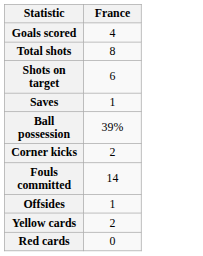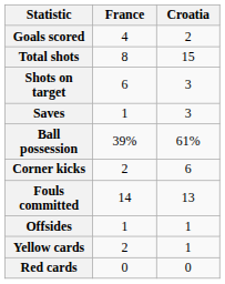 <table class="wikitable plainrowheaders" style="text-align:center">
 <tr>
 <th scope="col" style="width:100px">Statistic</th>
 <th scope="col" style="width:70px">France</th>
+<th scope="col" style="width:70px">Croatia</th>
 </tr>
 <tr>
 <th scope=row>Goals scored</th>
 <td>4</td>
+<td>2</td>
 </tr>
 <tr>
 <th scope=row>Total shots</th>
 <td>8</td>
+<td>15</td>
 </tr>
 <tr>
 <th scope=row>Shots on target</th>
 <td>6</td>
+<td>3</td>
 </tr>
 <tr>
 <th scope=row>Saves</th>
 <td>1</td>
+<td>3</td>
 </tr>
 <tr>
 <th scope=row>Ball possession</th>
 <td>39%</td>
+<td>61%</td>
 </tr>
 <tr>
 <th scope=row>Corner kicks</th>
 <td>2</td>
+<td>6</td>
 </tr>
 <tr>
 <th scope=row>Fouls committed</th>
 <td>14</td>
+<td>13</td>
 </tr>
 <tr>
 <th scope=row>Offsides</th>
+<td>1</td>
 <td>1</td>
 </tr>
 <tr>
 <th scope=row>Yellow cards</th>
 <td>2</td>
+<td>1</td>
 </tr>
 <tr>
 <th scope=row>Red cards</th>
 <td>0</td>
+<td>0</td>
 </tr>
 </table>
